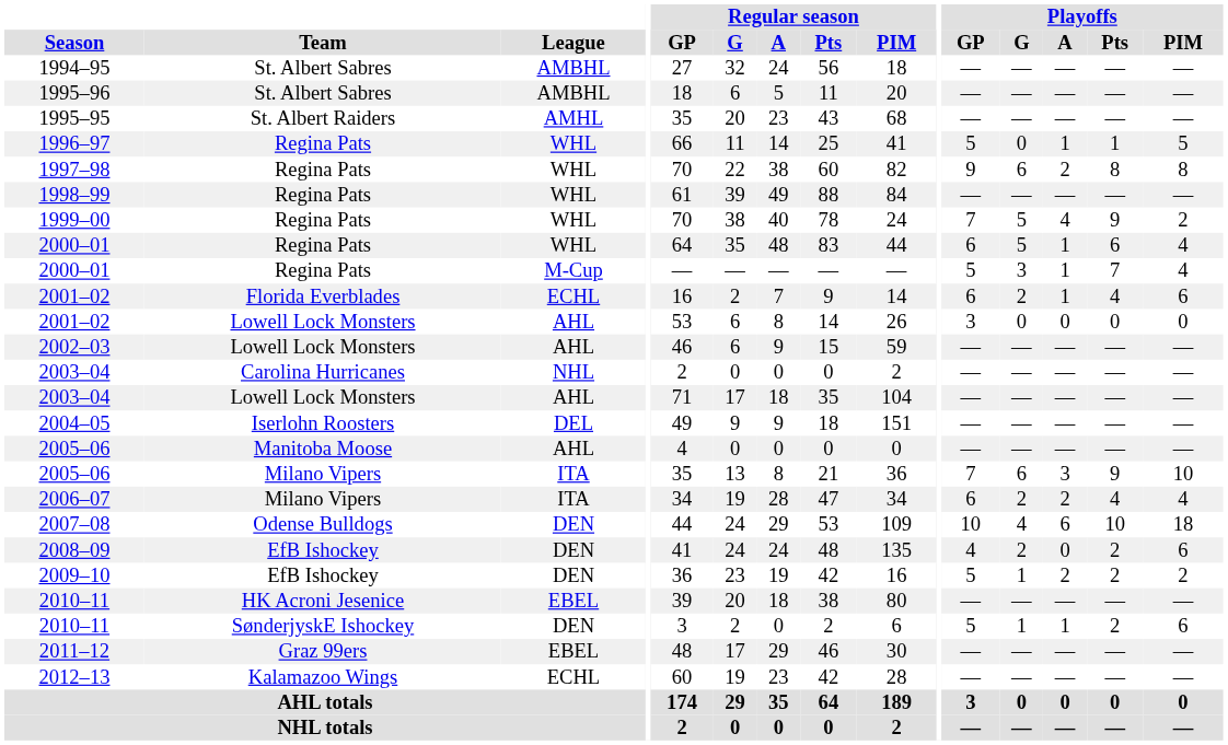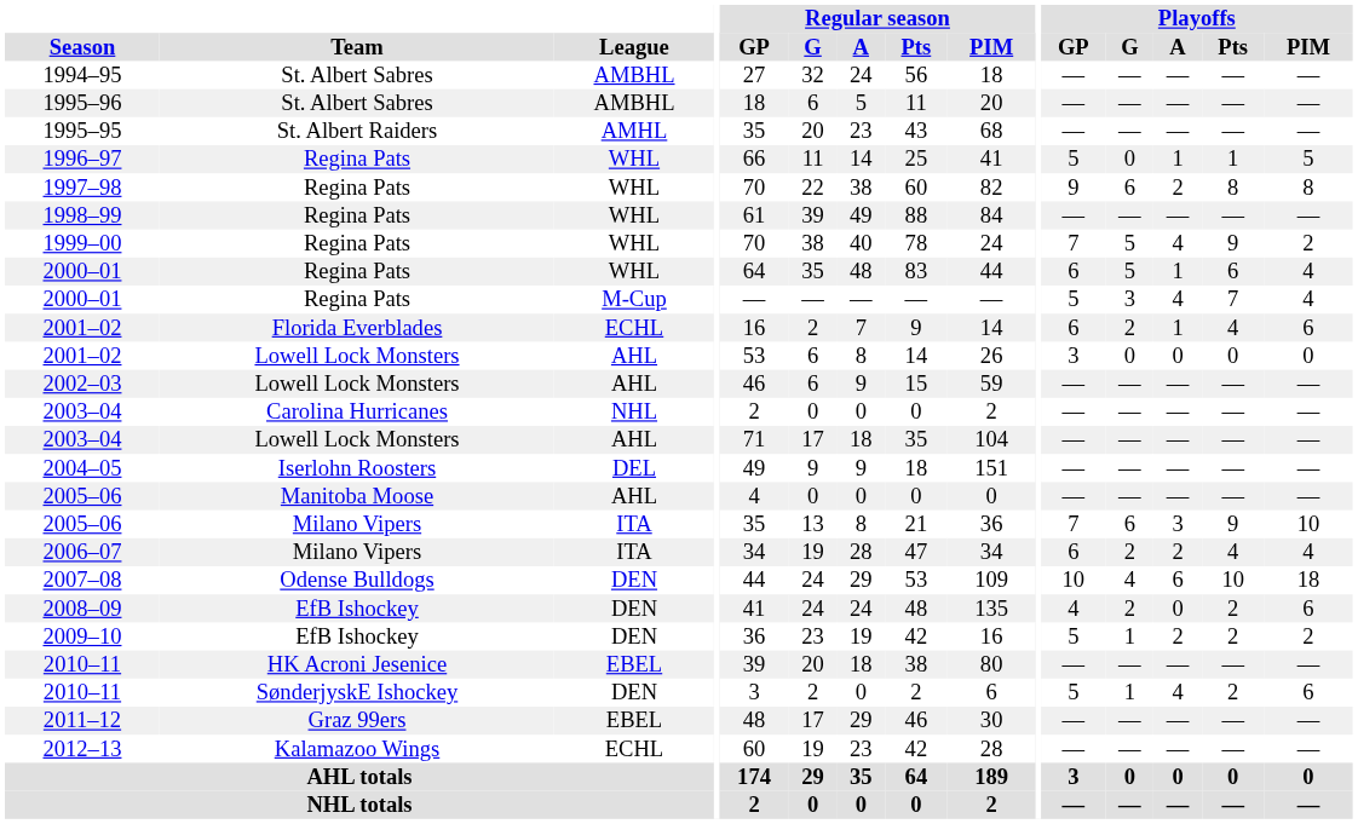 <table border="0" cellpadding="1" cellspacing="0" style="text-align:center; width:60em">
 <tr bgcolor="#e0e0e0">
 <th colspan="3" bgcolor="#ffffff"></th>
 <th rowspan="100" bgcolor="#ffffff"></th>
 <th colspan="5"><a href='#'>Regular season</a></th>
 <th rowspan="100" bgcolor="#ffffff"></th>
 <th colspan="5"><a href='#'>Playoffs</a></th>
 </tr>
 <tr bgcolor="#e0e0e0">
 <th><a href='#'>Season</a></th>
 <th>Team</th>
 <th>League</th>
 <th>GP</th>
 <th><a href='#'>G</a></th>
 <th><a href='#'>A</a></th>
 <th><a href='#'>Pts</a></th>
 <th><a href='#'>PIM</a></th>
 <th>GP</th>
 <th>G</th>
 <th>A</th>
 <th>Pts</th>
 <th>PIM</th>
 </tr>
 <tr>
 <td>1994–95</td>
 <td>St. Albert Sabres</td>
 <td><a href='#'>AMBHL</a></td>
 <td>27</td>
 <td>32</td>
 <td>24</td>
 <td>56</td>
 <td>18</td>
 <td>—</td>
 <td>—</td>
 <td>—</td>
 <td>—</td>
 <td>—</td>
 </tr>
 <tr bgcolor="#f0f0f0">
 <td>1995–96</td>
 <td>St. Albert Sabres</td>
 <td>AMBHL</td>
 <td>18</td>
 <td>6</td>
 <td>5</td>
 <td>11</td>
 <td>20</td>
 <td>—</td>
 <td>—</td>
 <td>—</td>
 <td>—</td>
 <td>—</td>
 </tr>
 <tr>
 <td>1995–95</td>
 <td>St. Albert Raiders</td>
 <td><a href='#'>AMHL</a></td>
 <td>35</td>
 <td>20</td>
 <td>23</td>
 <td>43</td>
 <td>68</td>
 <td>—</td>
 <td>—</td>
 <td>—</td>
 <td>—</td>
 <td>—</td>
 </tr>
 <tr bgcolor="#f0f0f0">
 <td><a href='#'>1996–97</a></td>
 <td><a href='#'>Regina Pats</a></td>
 <td><a href='#'>WHL</a></td>
 <td>66</td>
 <td>11</td>
 <td>14</td>
 <td>25</td>
 <td>41</td>
 <td>5</td>
 <td>0</td>
 <td>1</td>
 <td>1</td>
 <td>5</td>
 </tr>
 <tr>
 <td><a href='#'>1997–98</a></td>
 <td>Regina Pats</td>
 <td>WHL</td>
 <td>70</td>
 <td>22</td>
 <td>38</td>
 <td>60</td>
 <td>82</td>
 <td>9</td>
 <td>6</td>
 <td>2</td>
 <td>8</td>
 <td>8</td>
 </tr>
 <tr bgcolor="#f0f0f0">
 <td><a href='#'>1998–99</a></td>
 <td>Regina Pats</td>
 <td>WHL</td>
 <td>61</td>
 <td>39</td>
 <td>49</td>
 <td>88</td>
 <td>84</td>
 <td>—</td>
 <td>—</td>
 <td>—</td>
 <td>—</td>
 <td>—</td>
 </tr>
 <tr>
 <td><a href='#'>1999–00</a></td>
 <td>Regina Pats</td>
 <td>WHL</td>
 <td>70</td>
 <td>38</td>
 <td>40</td>
 <td>78</td>
 <td>24</td>
 <td>7</td>
 <td>5</td>
 <td>4</td>
 <td>9</td>
 <td>2</td>
 </tr>
 <tr bgcolor="#f0f0f0">
 <td><a href='#'>2000–01</a></td>
 <td>Regina Pats</td>
 <td>WHL</td>
 <td>64</td>
 <td>35</td>
 <td>48</td>
 <td>83</td>
 <td>44</td>
 <td>6</td>
 <td>5</td>
 <td>1</td>
 <td>6</td>
 <td>4</td>
 </tr>
 <tr>
 <td><a href='#'>2000–01</a></td>
 <td>Regina Pats</td>
 <td><a href='#'>M-Cup</a></td>
 <td>—</td>
 <td>—</td>
 <td>—</td>
 <td>—</td>
 <td>—</td>
 <td>5</td>
 <td>3</td>
-<td>1</td>
+<td>4</td>
 <td>7</td>
 <td>4</td>
 </tr>
 <tr bgcolor="#f0f0f0">
 <td><a href='#'>2001–02</a></td>
 <td><a href='#'>Florida Everblades</a></td>
 <td><a href='#'>ECHL</a></td>
 <td>16</td>
 <td>2</td>
 <td>7</td>
 <td>9</td>
 <td>14</td>
 <td>6</td>
 <td>2</td>
 <td>1</td>
 <td>4</td>
 <td>6</td>
 </tr>
 <tr>
 <td><a href='#'>2001–02</a></td>
 <td><a href='#'>Lowell Lock Monsters</a></td>
 <td><a href='#'>AHL</a></td>
 <td>53</td>
 <td>6</td>
 <td>8</td>
 <td>14</td>
 <td>26</td>
 <td>3</td>
 <td>0</td>
 <td>0</td>
 <td>0</td>
 <td>0</td>
 </tr>
 <tr bgcolor="#f0f0f0">
 <td><a href='#'>2002–03</a></td>
 <td>Lowell Lock Monsters</td>
 <td>AHL</td>
 <td>46</td>
 <td>6</td>
 <td>9</td>
 <td>15</td>
 <td>59</td>
 <td>—</td>
 <td>—</td>
 <td>—</td>
 <td>—</td>
 <td>—</td>
 </tr>
 <tr>
 <td><a href='#'>2003–04</a></td>
 <td><a href='#'>Carolina Hurricanes</a></td>
 <td><a href='#'>NHL</a></td>
 <td>2</td>
 <td>0</td>
 <td>0</td>
 <td>0</td>
 <td>2</td>
 <td>—</td>
 <td>—</td>
 <td>—</td>
 <td>—</td>
 <td>—</td>
 </tr>
 <tr bgcolor="#f0f0f0">
 <td><a href='#'>2003–04</a></td>
 <td>Lowell Lock Monsters</td>
 <td>AHL</td>
 <td>71</td>
 <td>17</td>
 <td>18</td>
 <td>35</td>
 <td>104</td>
 <td>—</td>
 <td>—</td>
 <td>—</td>
 <td>—</td>
 <td>—</td>
 </tr>
 <tr>
 <td><a href='#'>2004–05</a></td>
 <td><a href='#'>Iserlohn Roosters</a></td>
 <td><a href='#'>DEL</a></td>
 <td>49</td>
 <td>9</td>
 <td>9</td>
 <td>18</td>
 <td>151</td>
 <td>—</td>
 <td>—</td>
 <td>—</td>
 <td>—</td>
 <td>—</td>
 </tr>
 <tr bgcolor="#f0f0f0">
 <td><a href='#'>2005–06</a></td>
 <td><a href='#'>Manitoba Moose</a></td>
 <td>AHL</td>
 <td>4</td>
 <td>0</td>
 <td>0</td>
 <td>0</td>
 <td>0</td>
 <td>—</td>
 <td>—</td>
 <td>—</td>
 <td>—</td>
 <td>—</td>
 </tr>
 <tr>
 <td><a href='#'>2005–06</a></td>
 <td><a href='#'>Milano Vipers</a></td>
 <td><a href='#'>ITA</a></td>
 <td>35</td>
 <td>13</td>
 <td>8</td>
 <td>21</td>
 <td>36</td>
 <td>7</td>
 <td>6</td>
 <td>3</td>
 <td>9</td>
 <td>10</td>
 </tr>
 <tr bgcolor="#f0f0f0">
 <td><a href='#'>2006–07</a></td>
 <td>Milano Vipers</td>
 <td>ITA</td>
 <td>34</td>
 <td>19</td>
 <td>28</td>
 <td>47</td>
 <td>34</td>
 <td>6</td>
 <td>2</td>
 <td>2</td>
 <td>4</td>
 <td>4</td>
 </tr>
 <tr>
 <td><a href='#'>2007–08</a></td>
 <td><a href='#'>Odense Bulldogs</a></td>
 <td><a href='#'>DEN</a></td>
 <td>44</td>
 <td>24</td>
 <td>29</td>
 <td>53</td>
 <td>109</td>
 <td>10</td>
 <td>4</td>
 <td>6</td>
 <td>10</td>
 <td>18</td>
 </tr>
 <tr bgcolor="#f0f0f0">
 <td><a href='#'>2008–09</a></td>
 <td><a href='#'>EfB Ishockey</a></td>
 <td>DEN</td>
 <td>41</td>
 <td>24</td>
 <td>24</td>
 <td>48</td>
 <td>135</td>
 <td>4</td>
 <td>2</td>
 <td>0</td>
 <td>2</td>
 <td>6</td>
 </tr>
 <tr>
 <td><a href='#'>2009–10</a></td>
 <td>EfB Ishockey</td>
 <td>DEN</td>
 <td>36</td>
 <td>23</td>
 <td>19</td>
 <td>42</td>
 <td>16</td>
 <td>5</td>
 <td>1</td>
 <td>2</td>
 <td>2</td>
 <td>2</td>
 </tr>
 <tr bgcolor="#f0f0f0">
 <td><a href='#'>2010–11</a></td>
 <td><a href='#'>HK Acroni Jesenice</a></td>
 <td><a href='#'>EBEL</a></td>
 <td>39</td>
 <td>20</td>
 <td>18</td>
 <td>38</td>
 <td>80</td>
 <td>—</td>
 <td>—</td>
 <td>—</td>
 <td>—</td>
 <td>—</td>
 </tr>
 <tr>
 <td><a href='#'>2010–11</a></td>
 <td><a href='#'>SønderjyskE Ishockey</a></td>
 <td>DEN</td>
 <td>3</td>
 <td>2</td>
 <td>0</td>
 <td>2</td>
 <td>6</td>
 <td>5</td>
 <td>1</td>
-<td>1</td>
+<td>4</td>
 <td>2</td>
 <td>6</td>
 </tr>
 <tr bgcolor="#f0f0f0">
 <td><a href='#'>2011–12</a></td>
 <td><a href='#'>Graz 99ers</a></td>
 <td>EBEL</td>
 <td>48</td>
 <td>17</td>
 <td>29</td>
 <td>46</td>
 <td>30</td>
 <td>—</td>
 <td>—</td>
 <td>—</td>
 <td>—</td>
 <td>—</td>
 </tr>
 <tr>
 <td><a href='#'>2012–13</a></td>
 <td><a href='#'>Kalamazoo Wings</a></td>
 <td>ECHL</td>
 <td>60</td>
 <td>19</td>
 <td>23</td>
 <td>42</td>
 <td>28</td>
 <td>—</td>
 <td>—</td>
 <td>—</td>
 <td>—</td>
 <td>—</td>
 </tr>
 <tr bgcolor="#e0e0e0">
 <th colspan="3">AHL totals</th>
 <th>174</th>
 <th>29</th>
 <th>35</th>
 <th>64</th>
 <th>189</th>
 <th>3</th>
 <th>0</th>
 <th>0</th>
 <th>0</th>
 <th>0</th>
 </tr>
 <tr bgcolor="#e0e0e0">
 <th colspan="3">NHL totals</th>
 <th>2</th>
 <th>0</th>
 <th>0</th>
 <th>0</th>
 <th>2</th>
 <th>—</th>
 <th>—</th>
 <th>—</th>
 <th>—</th>
 <th>—</th>
 </tr>
 </table>
